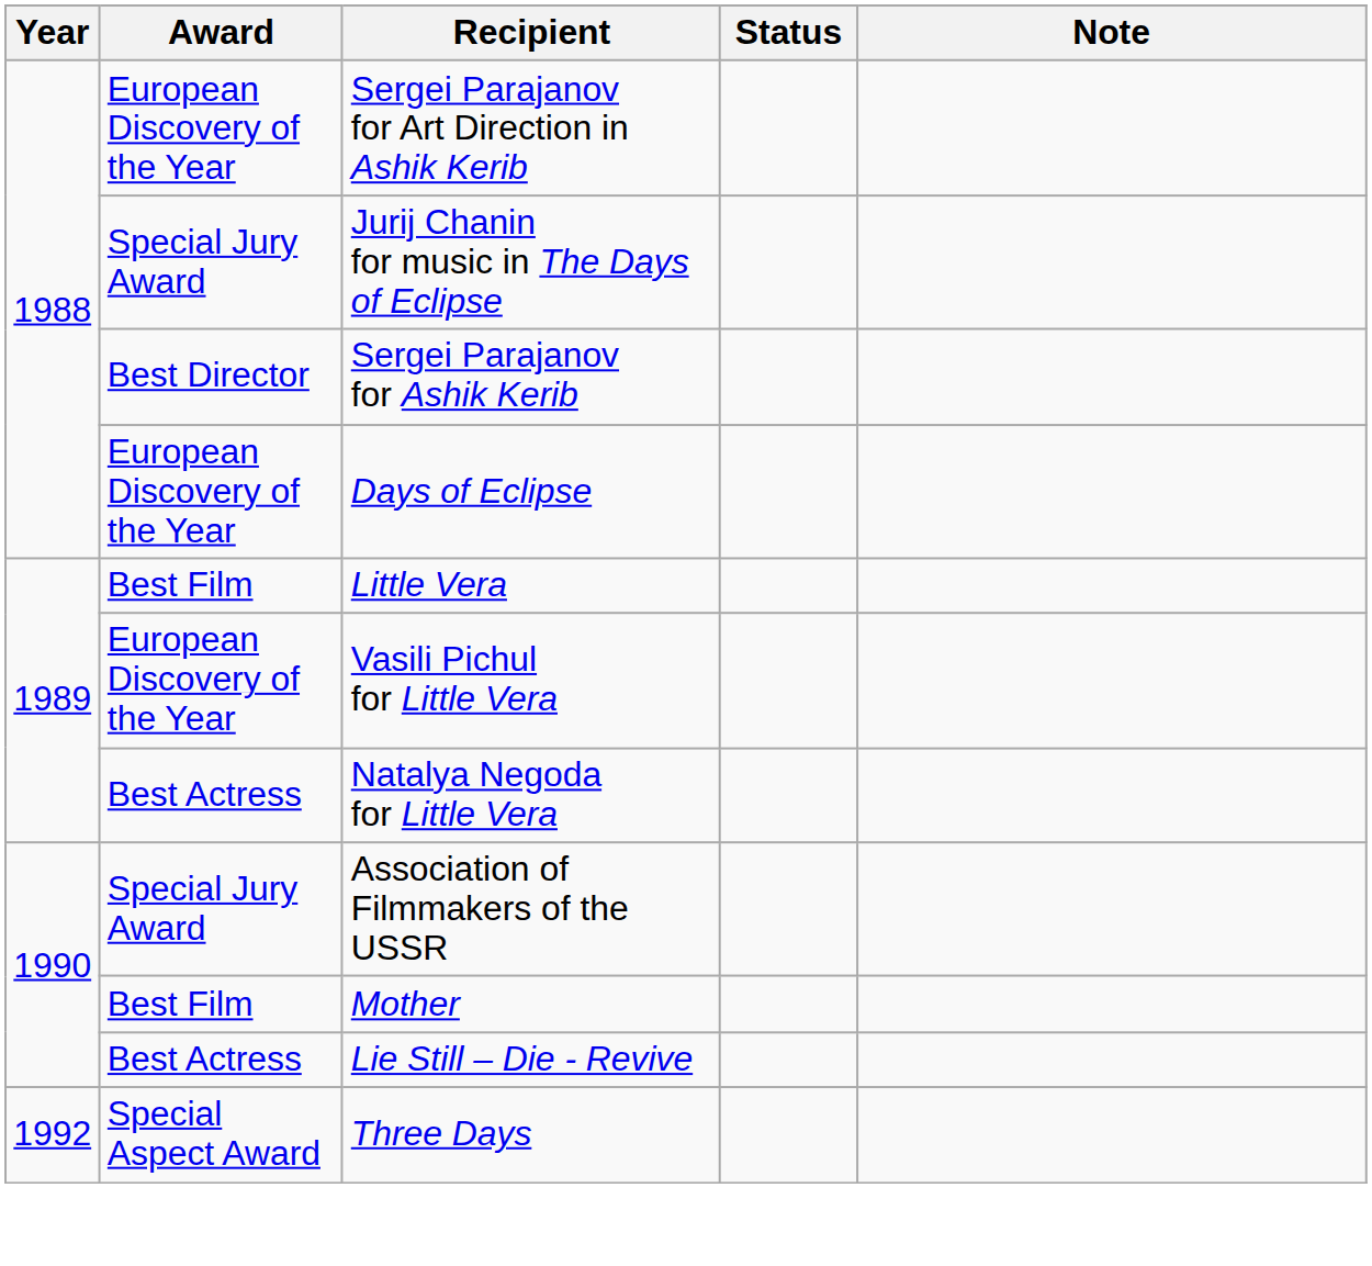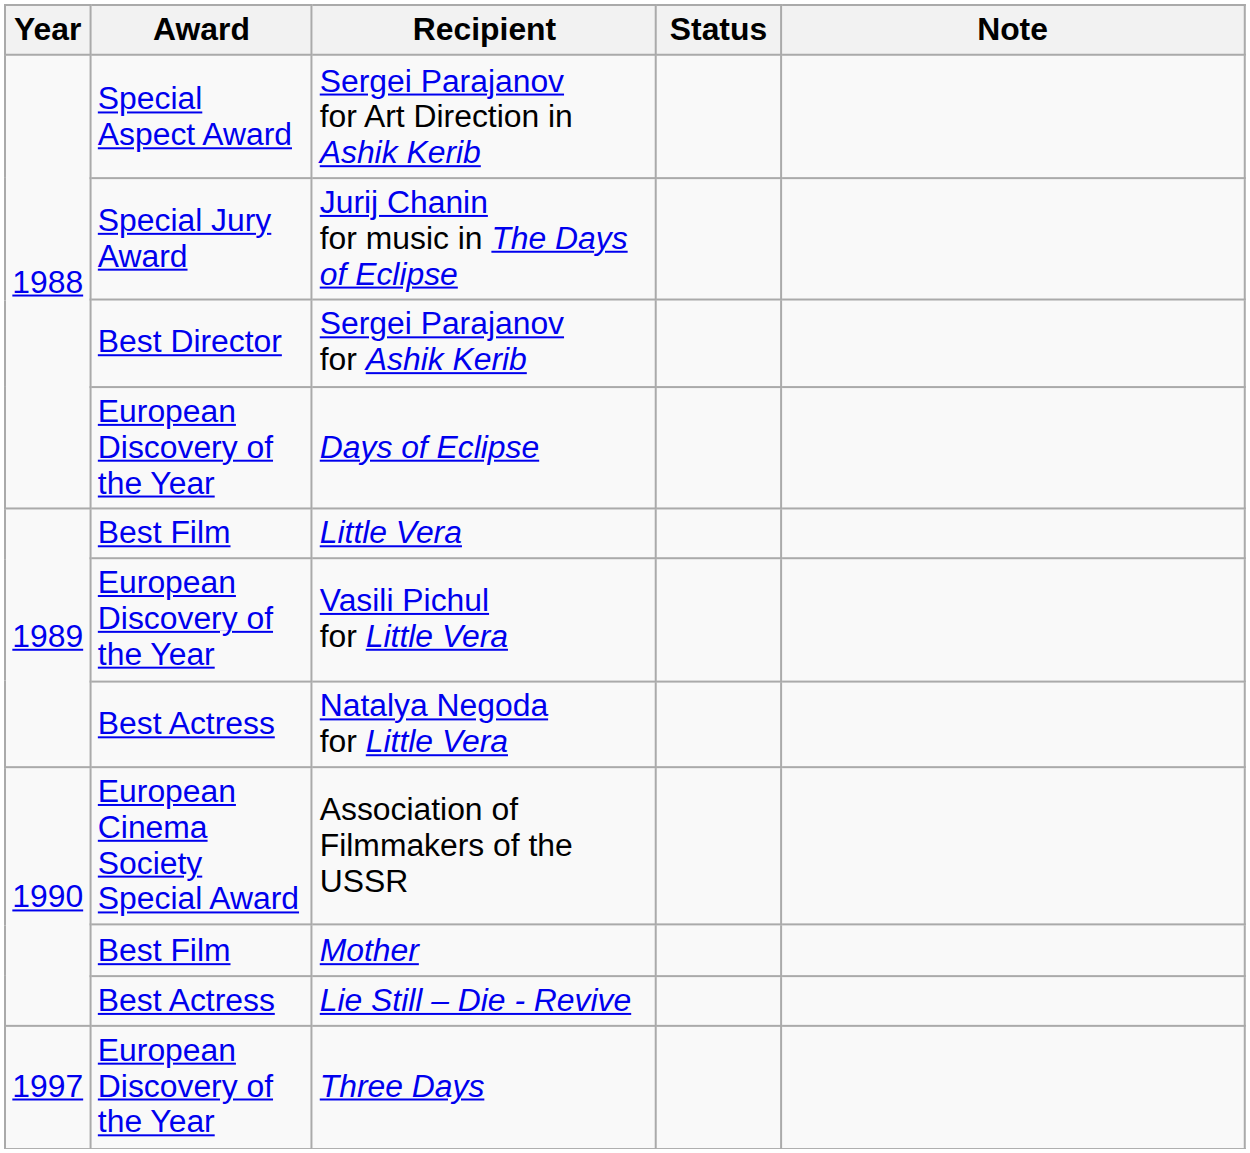 <table class="wikitable" width="100%" cellpadding="5">
 <tr>
 <th width="5%">Year</th>
 <th width="18%">Award</th>
 <th width="28%">Recipient</th>
 <th width="10%">Status</th>
 <th width="38%">Note</th>
 </tr>
 <tr>
 <td rowspan="4"><a href='#'>1988</a></td>
-<td><a href='#'>European Discovery of the Year</a></td>
+<td><a href='#'>Special Aspect Award</a></td>
 <td><a href='#'>Sergei Parajanov</a> <br>for Art Direction in <em><a href='#'>Ashik Kerib</a></em></td>
 <td></td>
 <td></td>
 </tr>
 <tr>
 <td><a href='#'>Special Jury Award</a></td>
 <td><a href='#'>Jurij Chanin</a> <br> for music in <em><a href='#'>The Days of Eclipse</a></em></td>
 <td></td>
 <td></td>
 </tr>
 <tr>
 <td><a href='#'>Best Director</a></td>
 <td><a href='#'>Sergei Parajanov</a> <br>for <em><a href='#'>Ashik Kerib</a></em></td>
 <td></td>
 <td></td>
 </tr>
 <tr>
 <td><a href='#'>European Discovery of the Year</a></td>
 <td><em><a href='#'>Days of Eclipse</a></em></td>
 <td></td>
 <td></td>
 </tr>
 <tr>
 <td rowspan="3"><a href='#'>1989</a></td>
 <td><a href='#'>Best Film</a></td>
 <td><em><a href='#'>Little Vera</a></em></td>
 <td></td>
 <td></td>
 </tr>
 <tr>
 <td><a href='#'>European Discovery of the Year</a></td>
 <td><a href='#'>Vasili Pichul</a> <br>for <em><a href='#'>Little Vera</a></em></td>
 <td></td>
 <td></td>
 </tr>
 <tr>
 <td><a href='#'>Best Actress</a></td>
 <td><a href='#'>Natalya Negoda</a> <br>for <em><a href='#'>Little Vera</a></em></td>
 <td></td>
 <td></td>
 </tr>
 <tr>
 <td rowspan="3"><a href='#'>1990</a></td>
-<td><a href='#'>Special Jury Award</a></td>
+<td><a href='#'>European Cinema Society Special Award</a></td>
 <td>Association of Filmmakers of the USSR</td>
 <td></td>
 <td></td>
 </tr>
 <tr>
 <td><a href='#'>Best Film</a></td>
 <td><em><a href='#'>Mother</a></em></td>
 <td></td>
 <td></td>
 </tr>
 <tr>
 <td><a href='#'>Best Actress</a></td>
 <td><em><a href='#'>Lie Still – Die - Revive</a></em></td>
 <td></td>
 <td></td>
 </tr>
 <tr>
-<td><a href='#'>1992</a></td>
-<td><a href='#'>Special Aspect Award</a></td>
+<td><a href='#'>1997</a></td>
+<td><a href='#'>European Discovery of the Year</a></td>
 <td><em><a href='#'>Three Days</a></em></td>
 <td></td>
 <td></td>
 </tr>
 <tr>
 </tr>
 </table>
